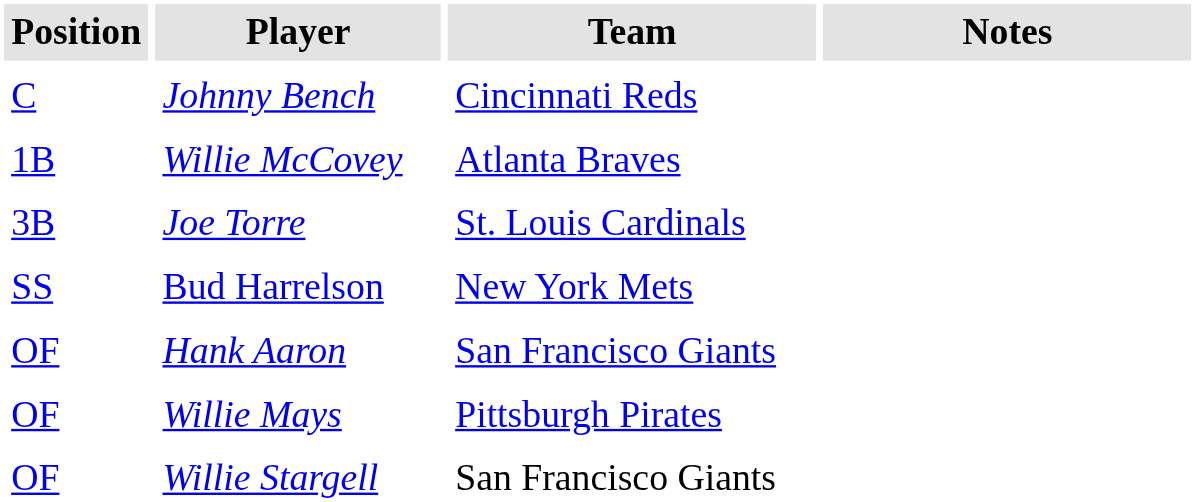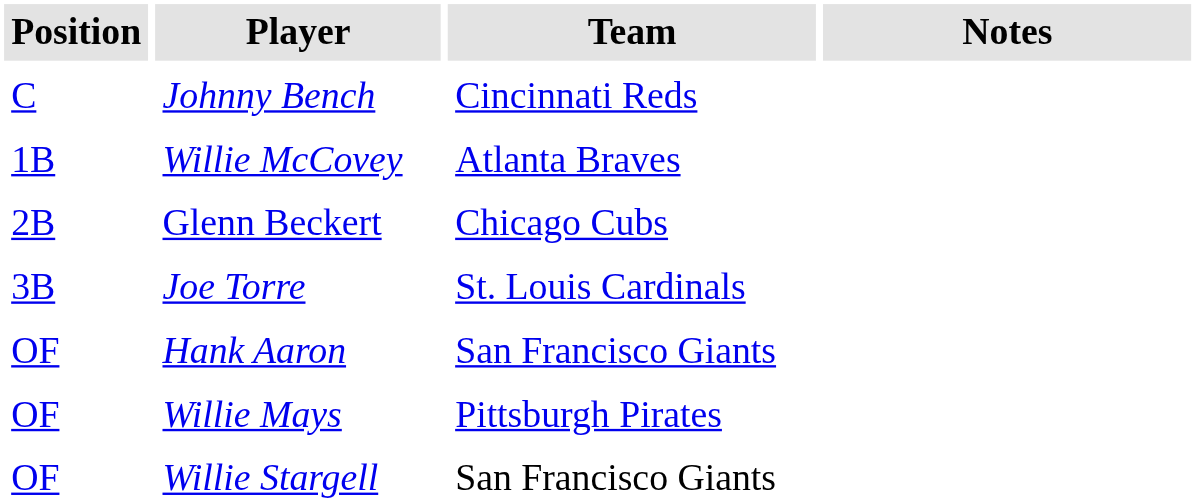 <table border="0" cellspacing="3" cellpadding="3">
 <tr style="background: #e3e3e3;">
 <th width="50">Position</th>
 <th width="115">Player</th>
 <th width="150">Team</th>
 <th width="150">Notes</th>
 </tr>
 <tr>
 <td><a href='#'>C</a></td>
 <td><em><a href='#'>Johnny Bench</a></em></td>
 <td><a href='#'>Cincinnati Reds</a></td>
 <td></td>
 </tr>
 <tr>
 <td><a href='#'>1B</a></td>
 <td><em><a href='#'>Willie McCovey</a></em></td>
 <td><a href='#'>Atlanta Braves</a></td>
 <td></td>
 </tr>
 <tr>
+<td><a href='#'>2B</a></td>
+<td><a href='#'>Glenn Beckert</a></td>
+<td><a href='#'>Chicago Cubs</a></td>
+<td></td>
+</tr>
+<tr>
 <td><a href='#'>3B</a></td>
 <td><em><a href='#'>Joe Torre</a></em></td>
 <td><a href='#'>St. Louis Cardinals</a></td>
-<td></td>
-</tr>
-<tr>
-<td><a href='#'>SS</a></td>
-<td><a href='#'>Bud Harrelson</a></td>
-<td><a href='#'>New York Mets</a></td>
 <td></td>
 </tr>
 <tr>
 <td><a href='#'>OF</a></td>
 <td><em><a href='#'>Hank Aaron</a></em></td>
 <td><a href='#'>San Francisco Giants</a></td>
 <td></td>
 </tr>
 <tr>
 <td><a href='#'>OF</a></td>
 <td><em><a href='#'>Willie Mays</a></em></td>
 <td><a href='#'>Pittsburgh Pirates</a></td>
 <td></td>
 </tr>
 <tr>
 <td><a href='#'>OF</a></td>
 <td><em><a href='#'>Willie Stargell</a></em></td>
 <td>San Francisco Giants</td>
 <td></td>
 </tr>
 </table>
